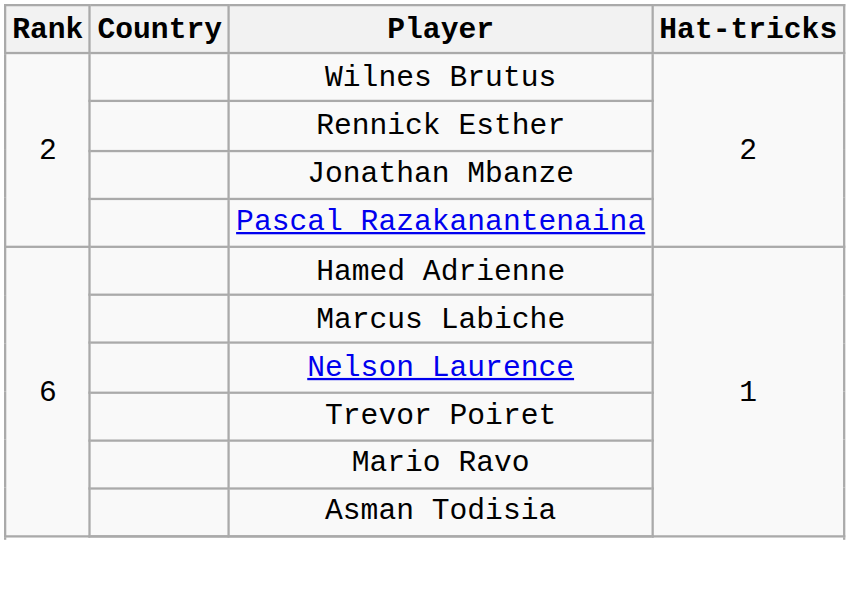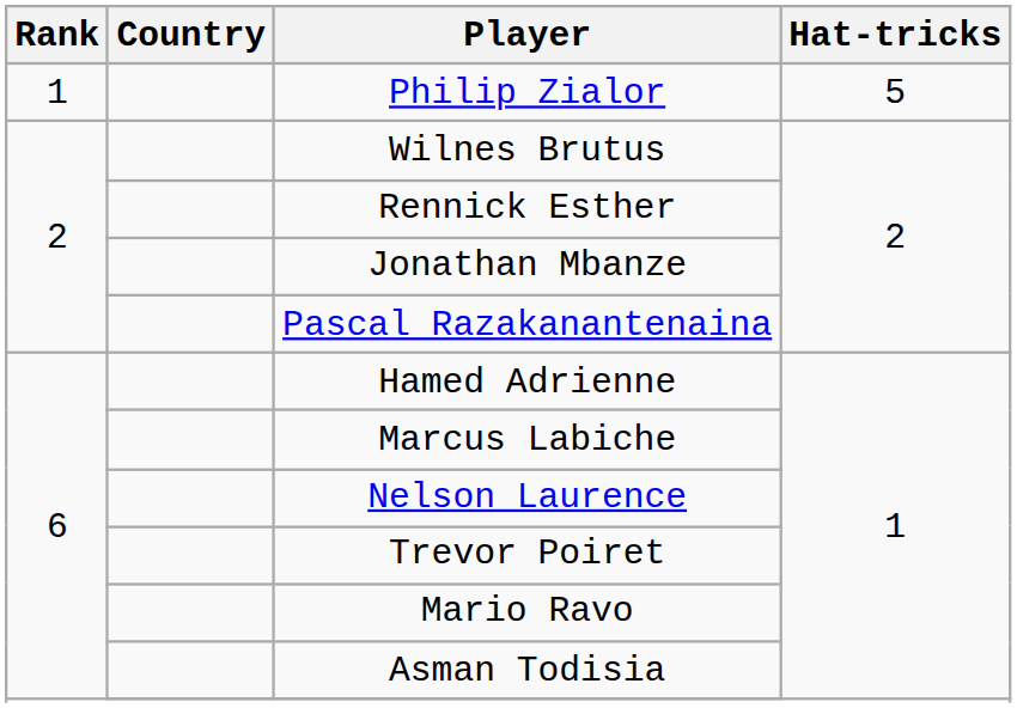 <table class="wikitable" style="text-align:center;">
 <tr>
 <th>Rank</th>
 <th>Country</th>
 <th>Player</th>
 <th>Hat-tricks</th>
+</tr>
+<tr>
+<td>1</td>
+<td></td>
+<td><a href='#'>Philip Zialor</a></td>
+<td>5</td>
 </tr>
 <tr>
 <td rowspan=4>2</td>
 <td></td>
 <td>Wilnes Brutus</td>
 <td rowspan=4>2</td>
 </tr>
 <tr>
 <td></td>
 <td>Rennick Esther</td>
 </tr>
 <tr>
 <td></td>
 <td>Jonathan Mbanze</td>
 </tr>
 <tr>
 <td></td>
 <td><a href='#'>Pascal Razakanantenaina</a></td>
 </tr>
 <tr>
 <td rowspan=20>6</td>
 <td></td>
 <td>Hamed Adrienne</td>
 <td rowspan=20>1</td>
 </tr>
 <tr>
 <td></td>
 <td>Marcus Labiche</td>
 </tr>
 <tr>
 <td></td>
 <td><a href='#'>Nelson Laurence</a></td>
 </tr>
 <tr>
 <td></td>
 <td>Trevor Poiret</td>
 </tr>
 <tr>
 <td></td>
 <td>Mario Ravo</td>
 </tr>
 <tr>
 <td></td>
 <td>Asman Todisia</td>
 </tr>
 <tr>
 </tr>
 </table>
